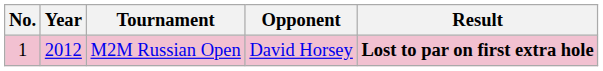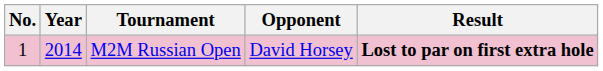 <table class="wikitable" style="font-size:95%;">
 <tr>
 <th>No.</th>
 <th>Year</th>
 <th>Tournament</th>
 <th>Opponent</th>
 <th>Result</th>
 </tr>
 <tr style="background:#F2C1D1;">
 <td align=center>1</td>
-<td><a href='#'>2012</a></td>
+<td><a href='#'>2014</a></td>
 <td><a href='#'>M2M Russian Open</a></td>
 <td> <a href='#'>David Horsey</a></td>
 <td><strong>Lost to par on first extra hole</strong></td>
 </tr>
 </table>
